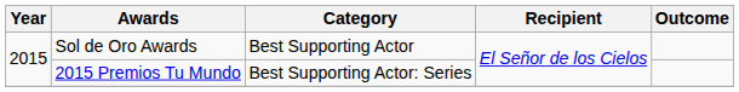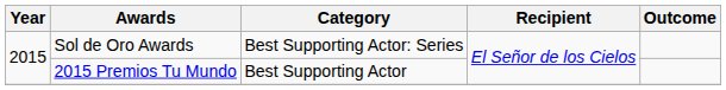 <table class="wikitable sortable">
 <tr>
 <th>Year</th>
 <th>Awards</th>
 <th>Category</th>
 <th>Recipient</th>
 <th>Outcome</th>
 </tr>
 <tr>
 <td rowspan="2">2015</td>
 <td rowspan="1">Sol de Oro Awards</td>
-<td>Best Supporting Actor</td>
+<td>Best Supporting Actor: Series</td>
 <td rowspan="2"><em><a href='#'>El Señor de los Cielos</a></em></td>
 <td></td>
 </tr>
 <tr>
 <td rowspan="1"><a href='#'>2015 Premios Tu Mundo</a></td>
-<td>Best Supporting Actor: Series</td>
+<td>Best Supporting Actor</td>
 <td></td>
 </tr>
 <tr>
 </tr>
 </table>
